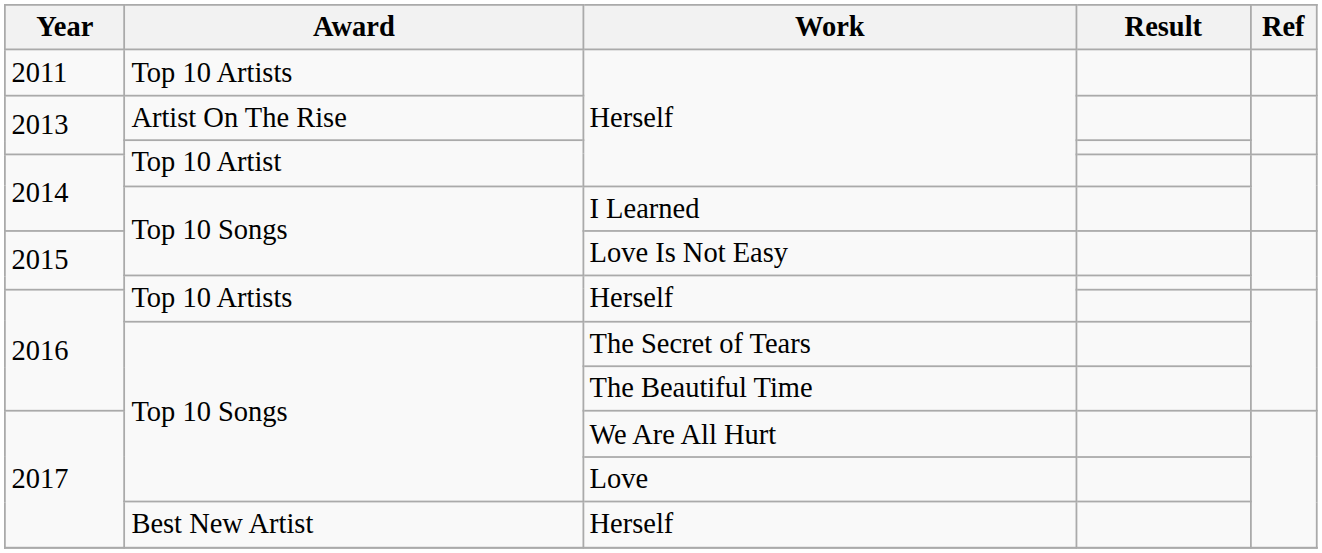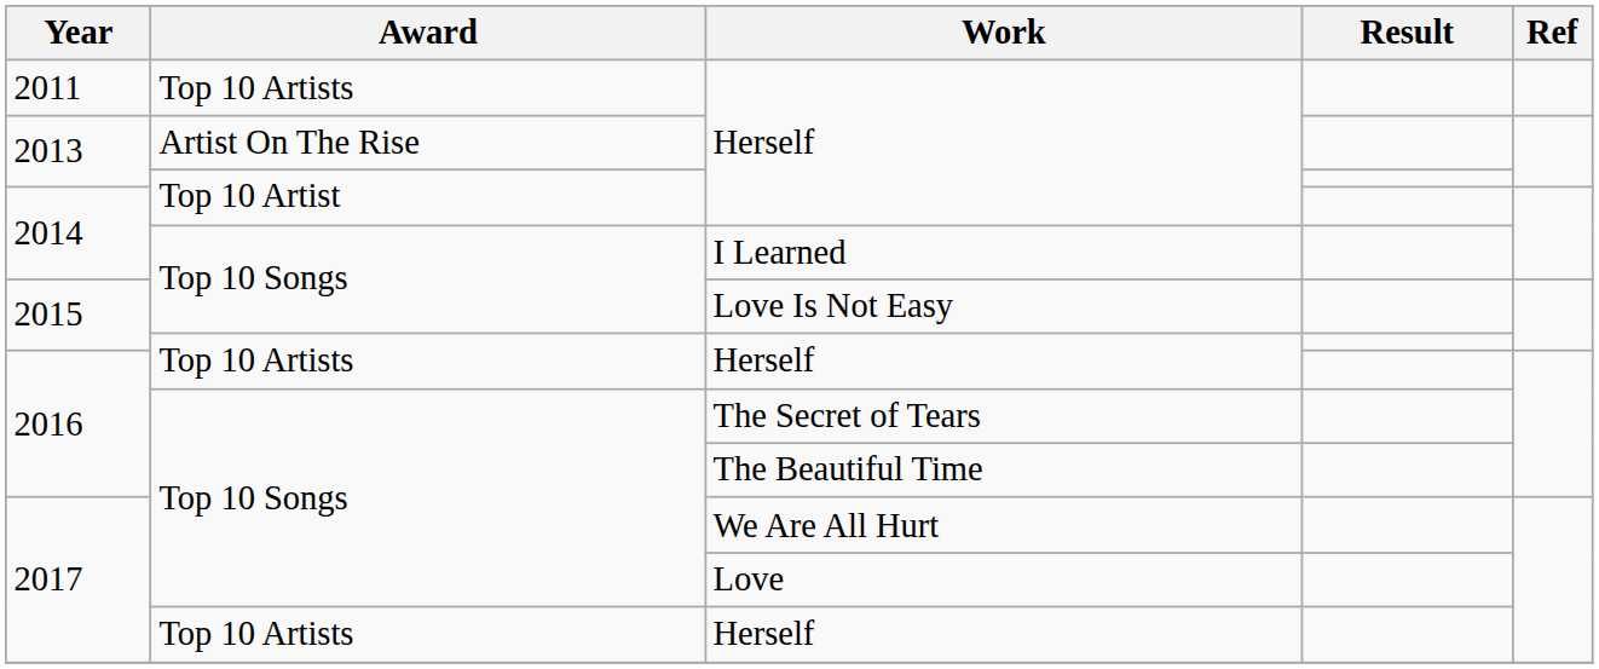 <table class="wikitable">
 <tr>
 <th width=60>Year</th>
 <th style="width:250px;">Award</th>
 <th style="width:270px;">Work</th>
 <th width="90">Result</th>
 <th width="30">Ref</th>
 </tr>
 <tr>
 <td>2011</td>
 <td>Top 10 Artists</td>
 <td rowspan="4">Herself</td>
 <td></td>
 <td></td>
 </tr>
 <tr>
 <td rowspan="2">2013</td>
 <td>Artist On The Rise</td>
 <td></td>
 <td rowspan="2"></td>
 </tr>
 <tr>
 <td rowspan="2">Top 10 Artist</td>
 <td></td>
 </tr>
 <tr>
 <td rowspan="2">2014</td>
 <td></td>
 <td rowspan="2"></td>
 </tr>
 <tr>
 <td rowspan="2">Top 10 Songs</td>
 <td>I Learned</td>
 <td></td>
 </tr>
 <tr>
 <td rowspan="2">2015</td>
 <td>Love Is Not Easy</td>
 <td></td>
 <td rowspan="2"></td>
 </tr>
 <tr>
 <td rowspan="2">Top 10 Artists</td>
 <td rowspan="2">Herself</td>
 <td></td>
 </tr>
 <tr>
 <td rowspan="3">2016</td>
 <td></td>
 <td rowspan="3"></td>
 </tr>
 <tr>
 <td rowspan="4">Top 10 Songs</td>
 <td>The Secret of Tears</td>
 <td></td>
 </tr>
 <tr>
 <td>The Beautiful Time</td>
 <td></td>
 </tr>
 <tr>
 <td rowspan="3">2017</td>
 <td>We Are All Hurt</td>
 <td></td>
 <td rowspan="3"></td>
 </tr>
 <tr>
 <td>Love</td>
 <td></td>
 </tr>
 <tr>
-<td>Best New Artist</td>
+<td>Top 10 Artists</td>
 <td>Herself</td>
 <td></td>
 </tr>
 <tr>
 </tr>
 </table>
